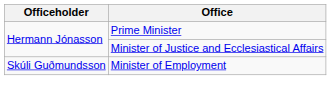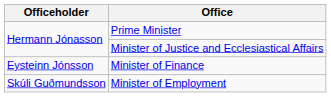 <table class="wikitable">
 <tr>
 <th>Officeholder</th>
 <th>Office</th>
 </tr>
 <tr>
 <td rowspan=2><a href='#'>Hermann Jónasson</a></td>
 <td><a href='#'>Prime Minister</a></td>
 </tr>
 <tr>
 <td><a href='#'>Minister of Justice and Ecclesiastical Affairs</a></td>
 </tr>
 <tr>
+<td><a href='#'>Eysteinn Jónsson</a></td>
+<td><a href='#'>Minister of Finance</a></td>
+</tr>
+<tr>
 <td><a href='#'>Skúli Guðmundsson</a></td>
 <td><a href='#'>Minister of Employment</a></td>
 </tr>
 </table>
